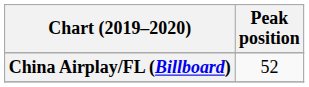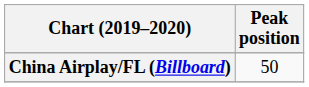 <table class="wikitable sortable plainrowheaders" style="text-align:center">
 <tr>
 <th scope="col">Chart (2019–2020)</th>
 <th scope="col">Peak<br>position</th>
 </tr>
 <tr>
 </tr>
 <tr>
 </tr>
 <tr>
 <th scope="row">China Airplay/FL (<em><a href='#'>Billboard</a></em>)</th>
-<td>52</td>
+<td>50</td>
 </tr>
 <tr>
 </tr>
 <tr>
 </tr>
 </table>
